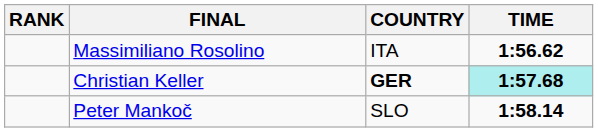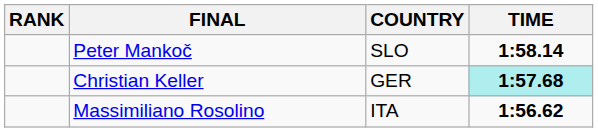 <table class="wikitable">
 <tr>
 <th>RANK</th>
 <th align="left" style="width: 15em">FINAL</th>
 <th>COUNTRY</th>
 <th style="width: 6em">TIME</th>
 </tr>
 <tr>
 <td align="center"></td>
+<td><a href='#'>Peter Mankoč</a></td>
+<td> SLO</td>
+<td align="center"><strong>1:58.14</strong></td>
+</tr>
+<tr>
+<td align="center"></td>
+<td><a href='#'>Christian Keller</a></td>
+<td> GER</td>
+<td align="center" style="background: paleturquoise;"><strong>1:57.68</strong></td>
+</tr>
+<tr>
+<td align="center"></td>
 <td><a href='#'>Massimiliano Rosolino</a></td>
 <td> ITA</td>
 <td align="center"><strong>1:56.62</strong></td>
 </tr>
-<tr>
-<td align="center"></td>
-<td><a href='#'>Christian Keller</a></td>
-<td><strong> GER</strong></td>
-<td align="center" style="background: paleturquoise;"><strong>1:57.68</strong></td>
-</tr>
-<tr>
-<td align="center"></td>
-<td><a href='#'>Peter Mankoč</a></td>
-<td> SLO</td>
-<td align="center"><strong>1:58.14</strong></td>
-</tr>
 </table>
